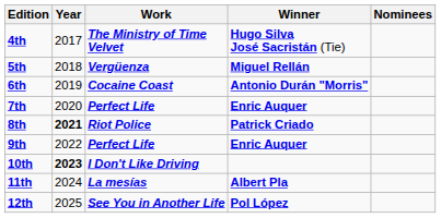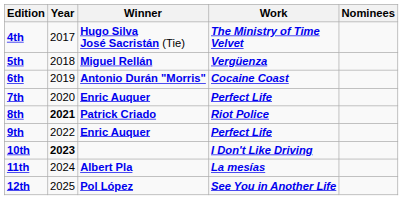 <table class="wikitable">
 <tr>
 <th>Edition</th>
 <th>Year</th>
+<th>Winner</th>
 <th>Work</th>
-<th>Winner</th>
 <th>Nominees</th>
 </tr>
 <tr>
 <td><strong><a href='#'>4th</a></strong></td>
 <td>2017</td>
+<td><strong><a href='#'>Hugo Silva</a><br><a href='#'>José Sacristán</a></strong> (Tie)</td>
 <td><strong><em><a href='#'>The Ministry of Time</a><em><br></em><a href='#'>Velvet</a></em></strong></td>
-<td><strong><a href='#'>Hugo Silva</a><br><a href='#'>José Sacristán</a></strong> (Tie)</td>
 <td></td>
 </tr>
 <tr>
 <td><strong><a href='#'>5th</a></strong></td>
 <td>2018</td>
+<td><strong><a href='#'>Miguel Rellán</a></strong></td>
 <td><strong><em><a href='#'>Vergüenza</a></em></strong></td>
-<td><strong><a href='#'>Miguel Rellán</a></strong></td>
 <td></td>
 </tr>
 <tr>
 <td><strong><a href='#'>6th</a></strong></td>
 <td>2019</td>
+<td><strong><a href='#'>Antonio Durán "Morris"</a></strong></td>
 <td><strong><em><a href='#'>Cocaine Coast</a></em></strong></td>
-<td><strong><a href='#'>Antonio Durán "Morris"</a></strong></td>
 <td></td>
 </tr>
 <tr>
 <td><strong><a href='#'>7th</a></strong></td>
 <td>2020</td>
+<td><strong><a href='#'>Enric Auquer</a></strong></td>
 <td><strong><em><a href='#'>Perfect Life</a></em></strong></td>
-<td><strong><a href='#'>Enric Auquer</a></strong></td>
 <td></td>
 </tr>
 <tr>
 <td><strong><a href='#'>8th</a></strong></td>
 <td><strong>2021</strong></td>
+<td><strong><a href='#'>Patrick Criado</a></strong></td>
 <td><strong><em><a href='#'>Riot Police</a></em></strong></td>
-<td><strong><a href='#'>Patrick Criado</a></strong></td>
 <td></td>
 </tr>
 <tr>
 <td><strong><a href='#'>9th</a></strong></td>
 <td>2022</td>
+<td><strong><a href='#'>Enric Auquer</a></strong></td>
 <td><strong><em><a href='#'>Perfect Life</a></em></strong></td>
-<td><strong><a href='#'>Enric Auquer</a></strong></td>
 <td></td>
 </tr>
 <tr>
 <td><strong><a href='#'>10th</a></strong></td>
 <td><strong>2023</strong></td>
+<td><strong></strong></td>
 <td><strong><em><a href='#'>I Don't Like Driving</a></em></strong></td>
-<td><strong></strong></td>
 <td></td>
 </tr>
 <tr>
 <td><strong><a href='#'>11th</a></strong></td>
 <td>2024</td>
+<td><strong><a href='#'>Albert Pla</a></strong></td>
 <td><strong><em><a href='#'>La mesías</a></em></strong></td>
-<td><strong><a href='#'>Albert Pla</a></strong></td>
 <td></td>
 </tr>
 <tr>
 <td><strong><a href='#'>12th</a></strong></td>
 <td>2025</td>
+<td><strong><a href='#'>Pol López</a></strong></td>
 <td><strong><em><a href='#'>See You in Another Life</a></em></strong></td>
-<td><strong><a href='#'>Pol López</a></strong></td>
 <td></td>
 </tr>
 </table>
